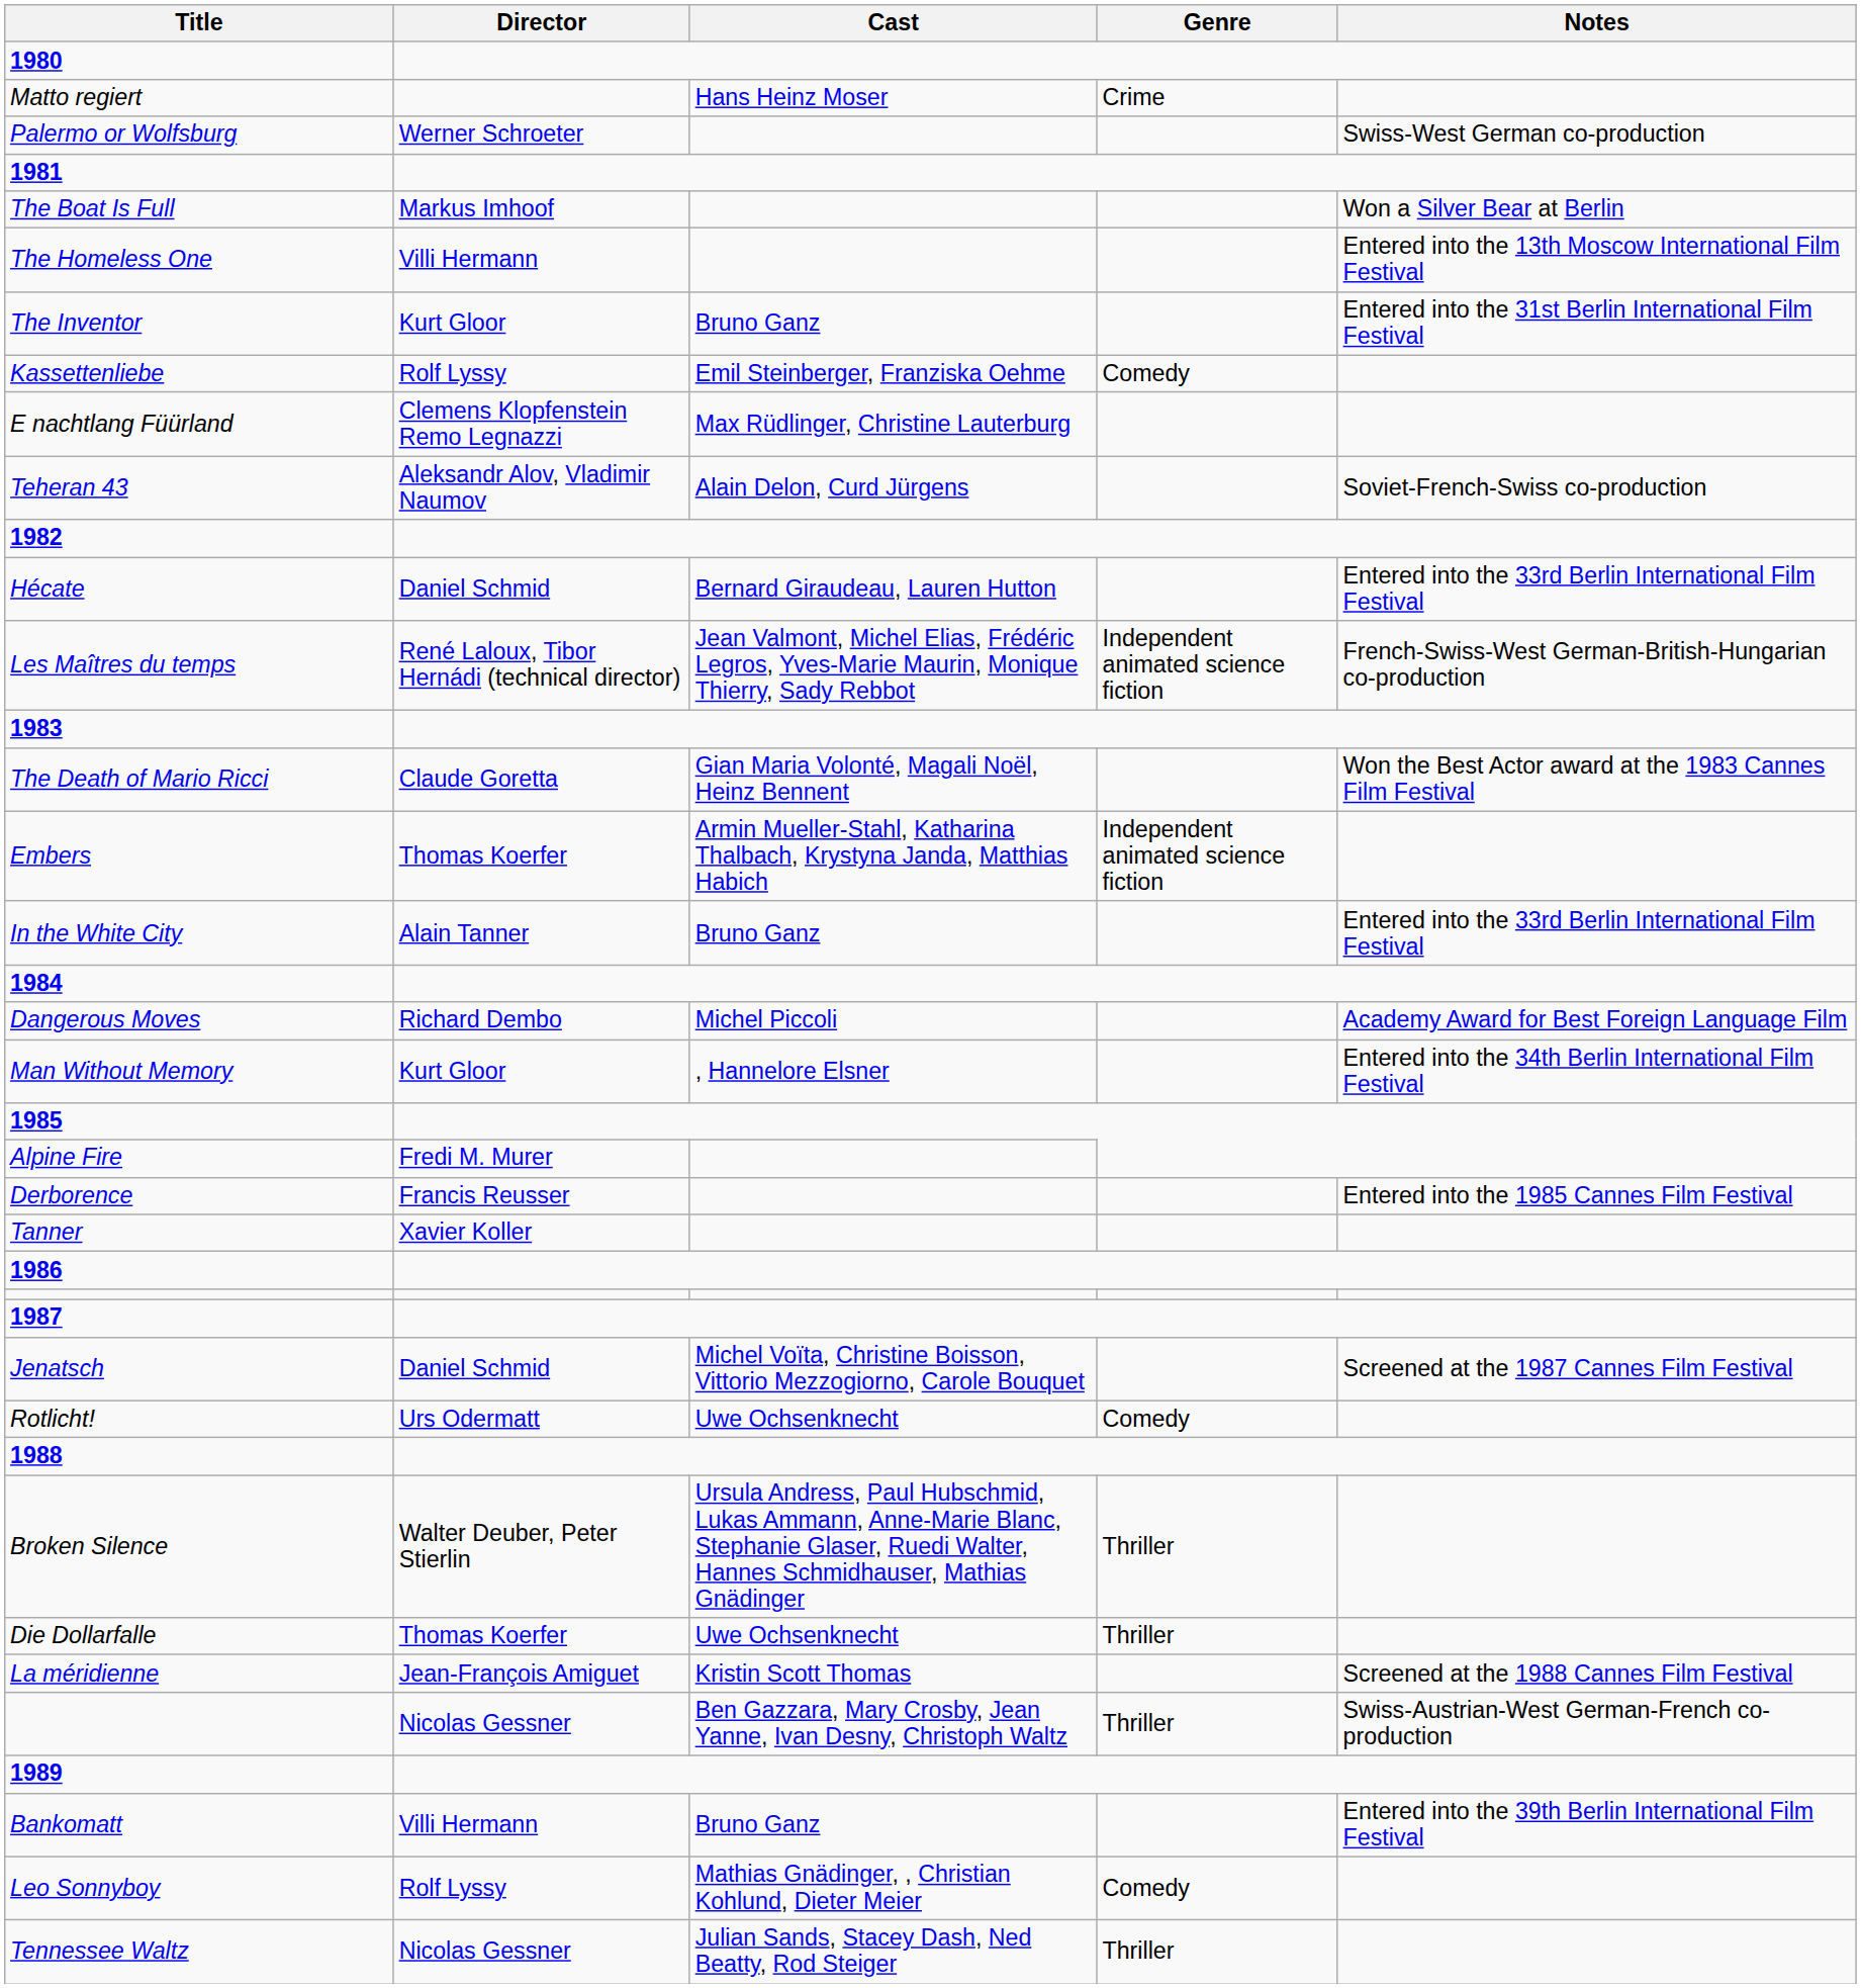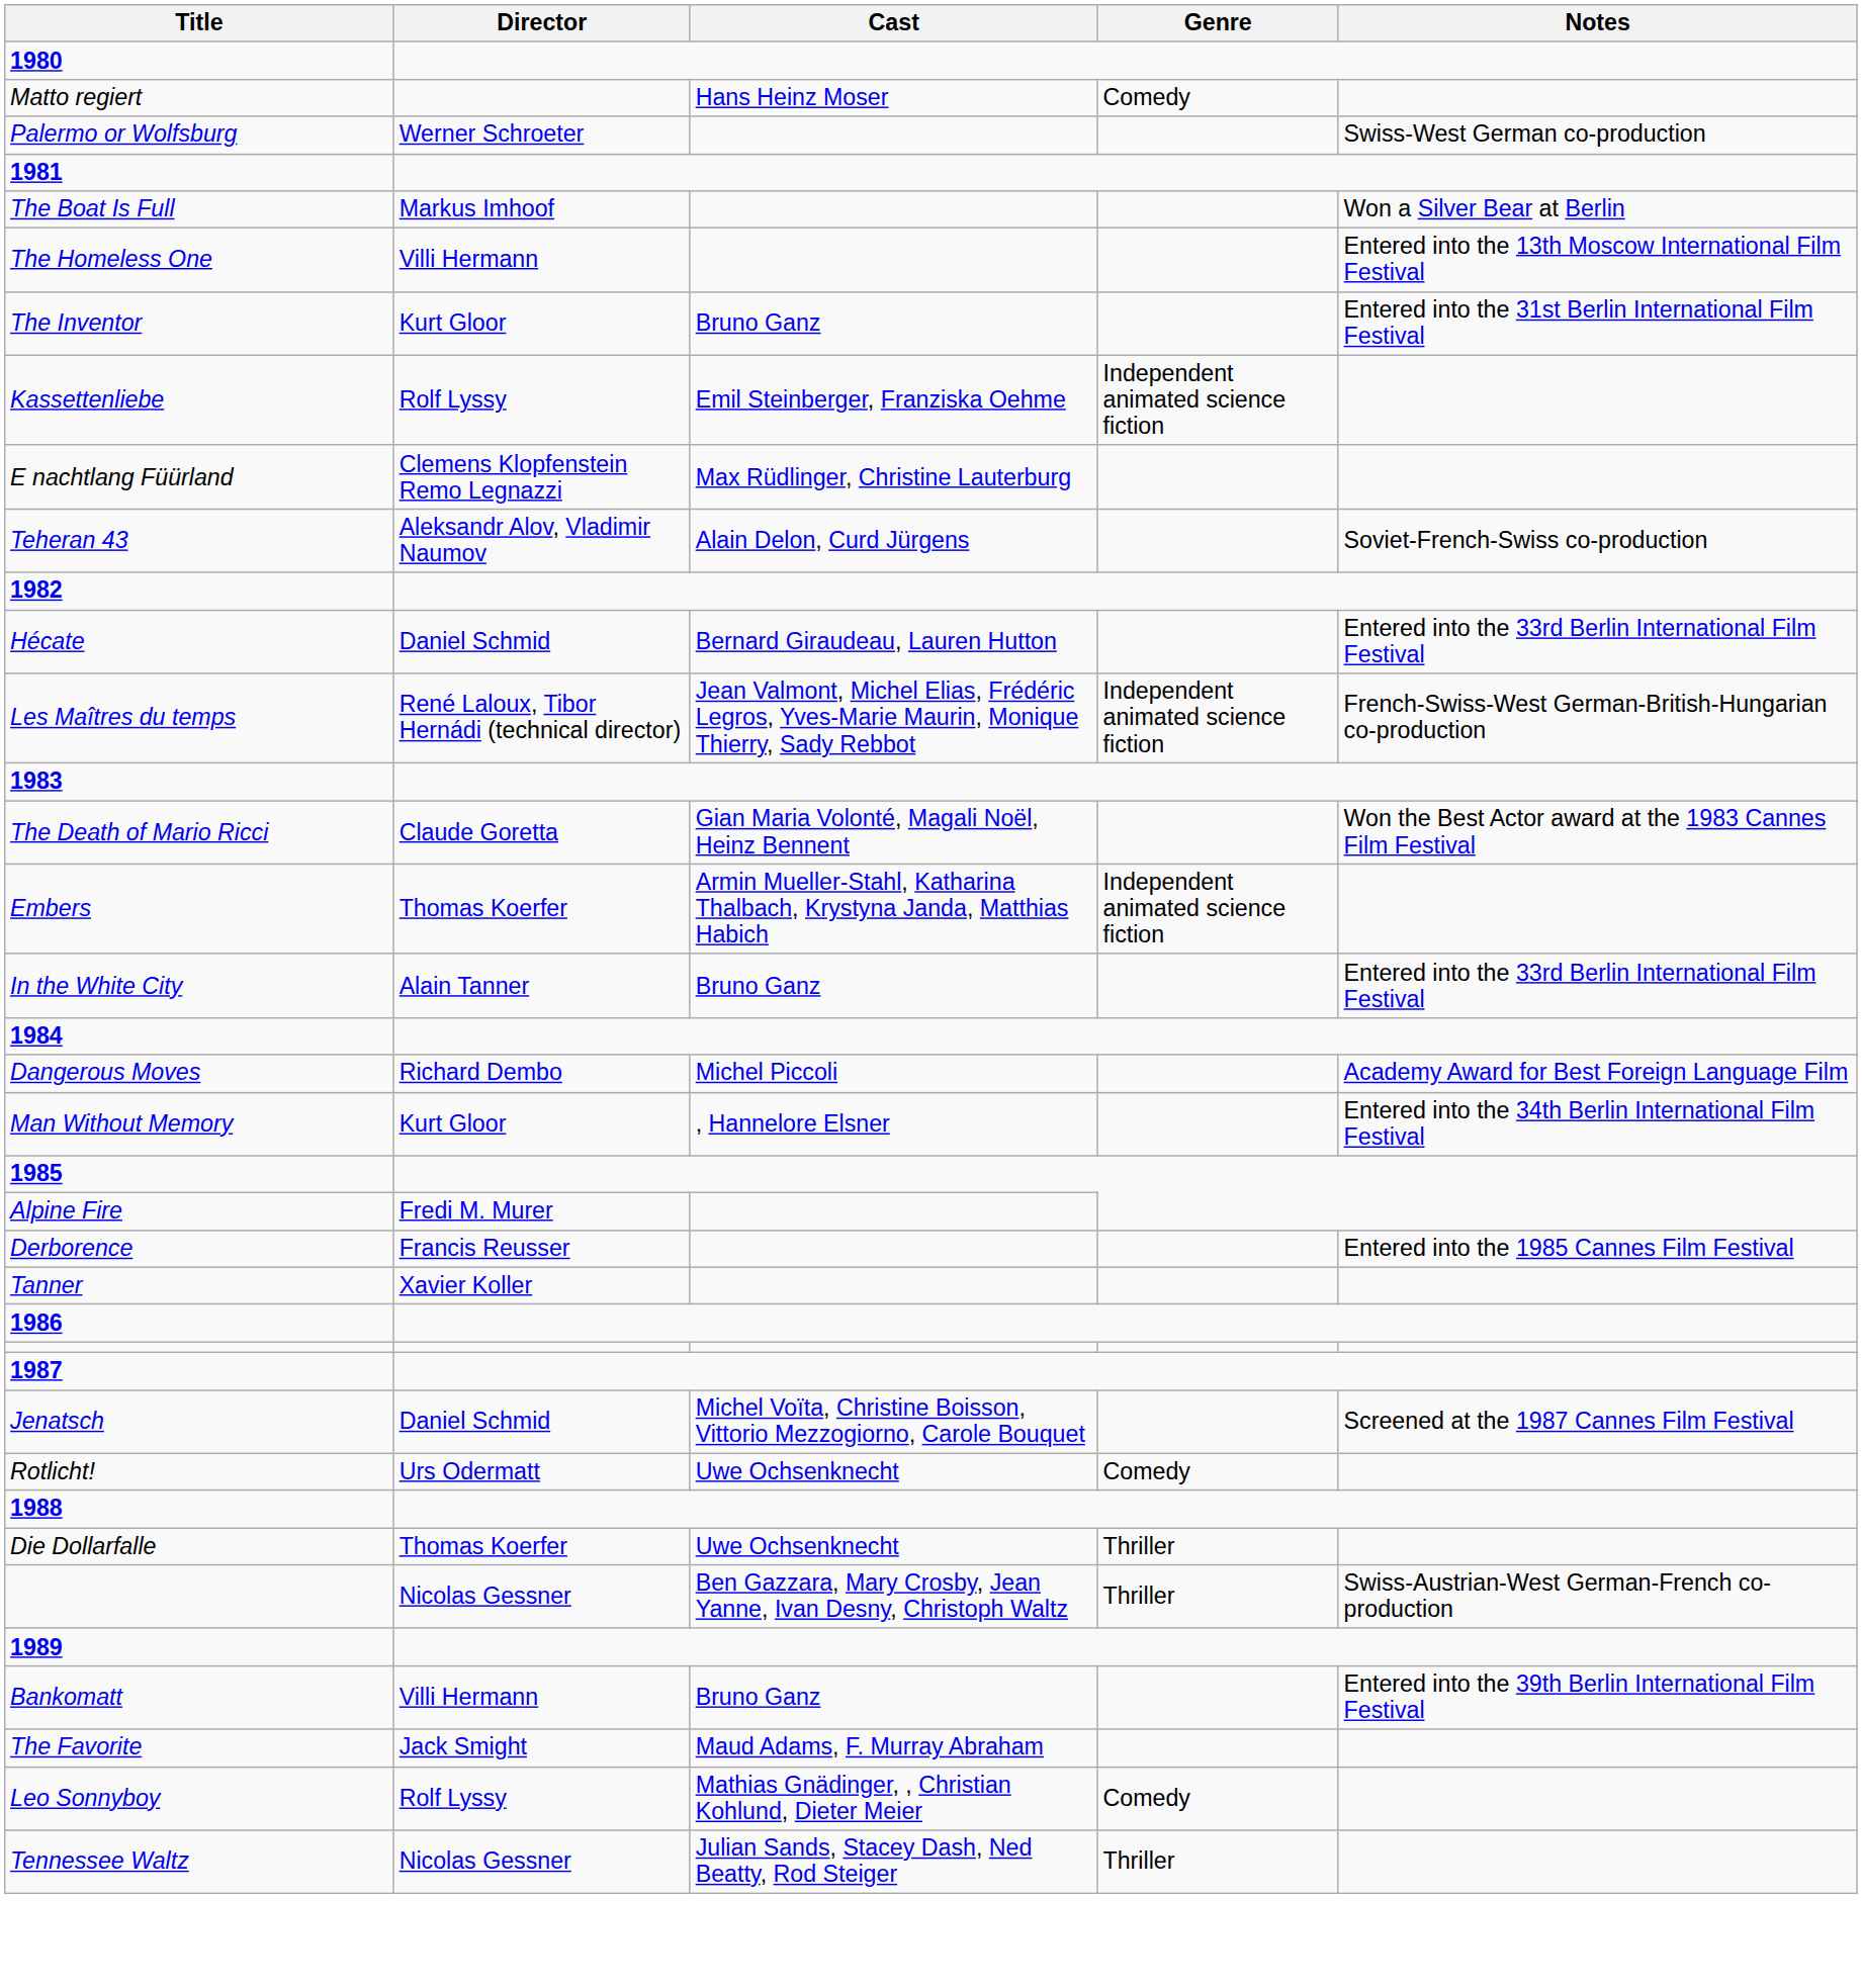 <table class="wikitable" style="width:100%;">
 <tr>
 <th style="width:21%;">Title</th>
 <th style="width:16%;">Director</th>
 <th style="width:22%;">Cast</th>
 <th style="width:13%;">Genre</th>
 <th style="width:28%;">Notes</th>
 </tr>
 <tr>
 <td><strong><a href='#'>1980</a></strong></td>
 </tr>
 <tr>
 <td><em>Matto regiert</em></td>
 <td></td>
 <td><a href='#'>Hans Heinz Moser</a></td>
-<td>Crime</td>
+<td>Comedy</td>
 <td></td>
 </tr>
 <tr>
 <td><em><a href='#'>Palermo or Wolfsburg</a></em></td>
 <td><a href='#'>Werner Schroeter</a></td>
 <td></td>
 <td></td>
 <td>Swiss-West German co-production</td>
 </tr>
 <tr>
 <td><strong><a href='#'>1981</a></strong></td>
 </tr>
 <tr>
 <td><em><a href='#'>The Boat Is Full</a></em></td>
 <td><a href='#'>Markus Imhoof</a></td>
 <td></td>
 <td></td>
 <td>Won a <a href='#'>Silver Bear</a> at <a href='#'>Berlin</a></td>
 </tr>
 <tr>
 <td><em><a href='#'>The Homeless One</a></em></td>
 <td><a href='#'>Villi Hermann</a></td>
 <td></td>
 <td></td>
 <td>Entered into the <a href='#'>13th Moscow International Film Festival</a></td>
 </tr>
 <tr>
 <td><em><a href='#'>The Inventor</a></em></td>
 <td><a href='#'>Kurt Gloor</a></td>
 <td><a href='#'>Bruno Ganz</a></td>
 <td></td>
 <td>Entered into the <a href='#'>31st Berlin International Film Festival</a></td>
 </tr>
 <tr>
 <td><em><a href='#'>Kassettenliebe</a></em></td>
 <td><a href='#'>Rolf Lyssy</a></td>
 <td><a href='#'>Emil Steinberger</a>, <a href='#'>Franziska Oehme</a></td>
-<td>Comedy</td>
+<td>Independent animated science fiction</td>
 <td></td>
 </tr>
 <tr>
 <td><em>E nachtlang Füürland</em></td>
 <td><a href='#'>Clemens Klopfenstein</a> <br> <a href='#'>Remo Legnazzi</a></td>
 <td><a href='#'>Max Rüdlinger</a>, <a href='#'>Christine Lauterburg</a></td>
 <td></td>
 <td></td>
 </tr>
 <tr>
 <td><em><a href='#'>Teheran 43</a></em></td>
 <td><a href='#'>Aleksandr Alov</a>, <a href='#'>Vladimir Naumov</a></td>
 <td><a href='#'>Alain Delon</a>, <a href='#'>Curd Jürgens</a></td>
 <td></td>
 <td>Soviet-French-Swiss co-production</td>
 </tr>
 <tr>
 <td><strong><a href='#'>1982</a></strong></td>
 </tr>
 <tr>
 <td><em><a href='#'>Hécate</a></em></td>
 <td><a href='#'>Daniel Schmid</a></td>
 <td><a href='#'>Bernard Giraudeau</a>, <a href='#'>Lauren Hutton</a></td>
 <td></td>
 <td>Entered into the <a href='#'>33rd Berlin International Film Festival</a></td>
 </tr>
 <tr>
 <td><em><a href='#'>Les Maîtres du temps</a></em></td>
 <td><a href='#'>René Laloux</a>, <a href='#'>Tibor Hernádi</a> (technical director)</td>
 <td><a href='#'>Jean Valmont</a>, <a href='#'>Michel Elias</a>, <a href='#'>Frédéric Legros</a>, <a href='#'>Yves-Marie Maurin</a>, <a href='#'>Monique Thierry</a>, <a href='#'>Sady Rebbot</a></td>
 <td>Independent animated science fiction</td>
 <td>French-Swiss-West German-British-Hungarian co-production</td>
 </tr>
 <tr>
 <td><strong><a href='#'>1983</a></strong></td>
 </tr>
 <tr>
 <td><em><a href='#'>The Death of Mario Ricci</a></em></td>
 <td><a href='#'>Claude Goretta</a></td>
 <td><a href='#'>Gian Maria Volonté</a>, <a href='#'>Magali Noël</a>, <a href='#'>Heinz Bennent</a></td>
 <td></td>
 <td>Won the Best Actor award at the <a href='#'>1983 Cannes Film Festival</a></td>
 </tr>
 <tr>
 <td><em><a href='#'>Embers</a></em></td>
 <td><a href='#'>Thomas Koerfer</a></td>
 <td><a href='#'>Armin Mueller-Stahl</a>, <a href='#'>Katharina Thalbach</a>, <a href='#'>Krystyna Janda</a>, <a href='#'>Matthias Habich</a></td>
 <td>Independent animated science fiction</td>
 <td></td>
 </tr>
 <tr>
 <td><em><a href='#'>In the White City</a></em></td>
 <td><a href='#'>Alain Tanner</a></td>
 <td><a href='#'>Bruno Ganz</a></td>
 <td></td>
 <td>Entered into the <a href='#'>33rd Berlin International Film Festival</a></td>
 </tr>
 <tr>
 <td><strong><a href='#'>1984</a></strong></td>
 </tr>
 <tr>
 <td><em><a href='#'>Dangerous Moves</a></em></td>
 <td><a href='#'>Richard Dembo</a></td>
 <td><a href='#'>Michel Piccoli</a></td>
 <td></td>
 <td><a href='#'>Academy Award for Best Foreign Language Film</a></td>
 </tr>
 <tr>
 <td><em><a href='#'>Man Without Memory</a></em></td>
 <td><a href='#'>Kurt Gloor</a></td>
 <td>, <a href='#'>Hannelore Elsner</a></td>
 <td></td>
 <td>Entered into the <a href='#'>34th Berlin International Film Festival</a></td>
 </tr>
 <tr>
 <td><strong><a href='#'>1985</a></strong></td>
 </tr>
 <tr>
 <td><em><a href='#'>Alpine Fire</a></em></td>
 <td><a href='#'>Fredi M. Murer</a></td>
 <td></td>
 </tr>
 <tr>
 <td><em><a href='#'>Derborence</a></em></td>
 <td><a href='#'>Francis Reusser</a></td>
 <td></td>
 <td></td>
 <td>Entered into the <a href='#'>1985 Cannes Film Festival</a></td>
 </tr>
 <tr>
 <td><em><a href='#'>Tanner</a></em></td>
 <td><a href='#'>Xavier Koller</a></td>
 <td></td>
 <td></td>
 <td></td>
 </tr>
 <tr>
 <td><strong><a href='#'>1986</a></strong></td>
 </tr>
 <tr>
 <td></td>
 <td></td>
 <td></td>
 <td></td>
 <td></td>
 </tr>
 <tr>
 <td><strong><a href='#'>1987</a></strong></td>
 </tr>
 <tr>
 <td><em><a href='#'>Jenatsch</a></em></td>
 <td><a href='#'>Daniel Schmid</a></td>
 <td><a href='#'>Michel Voïta</a>, <a href='#'>Christine Boisson</a>, <a href='#'>Vittorio Mezzogiorno</a>, <a href='#'>Carole Bouquet</a></td>
 <td></td>
 <td>Screened at the <a href='#'>1987 Cannes Film Festival</a></td>
 </tr>
 <tr>
 <td><em>Rotlicht!</em></td>
 <td><a href='#'>Urs Odermatt</a></td>
 <td><a href='#'>Uwe Ochsenknecht</a></td>
 <td>Comedy</td>
 <td></td>
 </tr>
 <tr>
 <td><strong><a href='#'>1988</a></strong></td>
 </tr>
 <tr>
-<td><em>Broken Silence</em></td>
-<td>Walter Deuber, Peter Stierlin</td>
-<td><a href='#'>Ursula Andress</a>, <a href='#'>Paul Hubschmid</a>, <a href='#'>Lukas Ammann</a>, <a href='#'>Anne-Marie Blanc</a>, <a href='#'>Stephanie Glaser</a>, <a href='#'>Ruedi Walter</a>, <a href='#'>Hannes Schmidhauser</a>, <a href='#'>Mathias Gnädinger</a></td>
-<td>Thriller</td>
-<td></td>
-</tr>
-<tr>
 <td><em>Die Dollarfalle</em></td>
 <td><a href='#'>Thomas Koerfer</a></td>
 <td><a href='#'>Uwe Ochsenknecht</a></td>
 <td>Thriller</td>
 <td></td>
-</tr>
-<tr>
-<td><em><a href='#'>La méridienne</a></em></td>
-<td><a href='#'>Jean-François Amiguet</a></td>
-<td><a href='#'>Kristin Scott Thomas</a></td>
-<td></td>
-<td>Screened at the <a href='#'>1988 Cannes Film Festival</a></td>
 </tr>
 <tr>
 <td><em></em></td>
 <td><a href='#'>Nicolas Gessner</a></td>
 <td><a href='#'>Ben Gazzara</a>, <a href='#'>Mary Crosby</a>, <a href='#'>Jean Yanne</a>, <a href='#'>Ivan Desny</a>, <a href='#'>Christoph Waltz</a></td>
 <td>Thriller</td>
 <td>Swiss-Austrian-West German-French co-production</td>
 </tr>
 <tr>
 <td><strong><a href='#'>1989</a></strong></td>
 </tr>
 <tr>
 <td><em><a href='#'>Bankomatt</a></em></td>
 <td><a href='#'>Villi Hermann</a></td>
 <td><a href='#'>Bruno Ganz</a></td>
 <td></td>
 <td>Entered into the <a href='#'>39th Berlin International Film Festival</a></td>
 </tr>
 <tr>
+<td><em><a href='#'>The Favorite</a></em></td>
+<td><a href='#'>Jack Smight</a></td>
+<td><a href='#'>Maud Adams</a>, <a href='#'>F. Murray Abraham</a></td>
+<td></td>
+<td></td>
+</tr>
+<tr>
 <td><em><a href='#'>Leo Sonnyboy</a></em></td>
 <td><a href='#'>Rolf Lyssy</a></td>
 <td><a href='#'>Mathias Gnädinger</a>, , <a href='#'>Christian Kohlund</a>, <a href='#'>Dieter Meier</a></td>
 <td>Comedy</td>
 <td></td>
 </tr>
 <tr>
 <td><em><a href='#'>Tennessee Waltz</a></em></td>
 <td><a href='#'>Nicolas Gessner</a></td>
 <td><a href='#'>Julian Sands</a>, <a href='#'>Stacey Dash</a>, <a href='#'>Ned Beatty</a>, <a href='#'>Rod Steiger</a></td>
 <td>Thriller</td>
 <td></td>
 </tr>
 </table>
